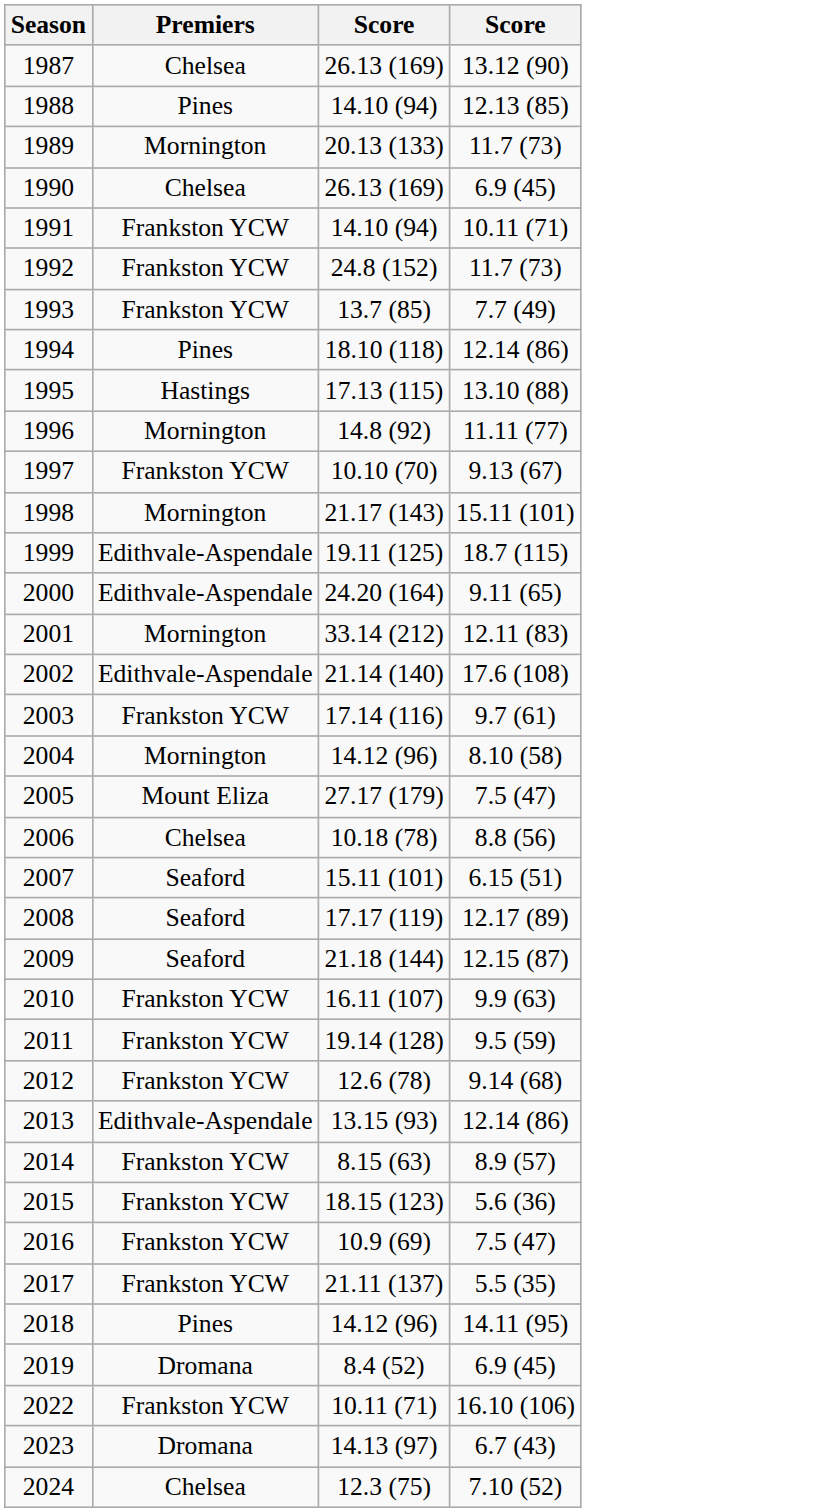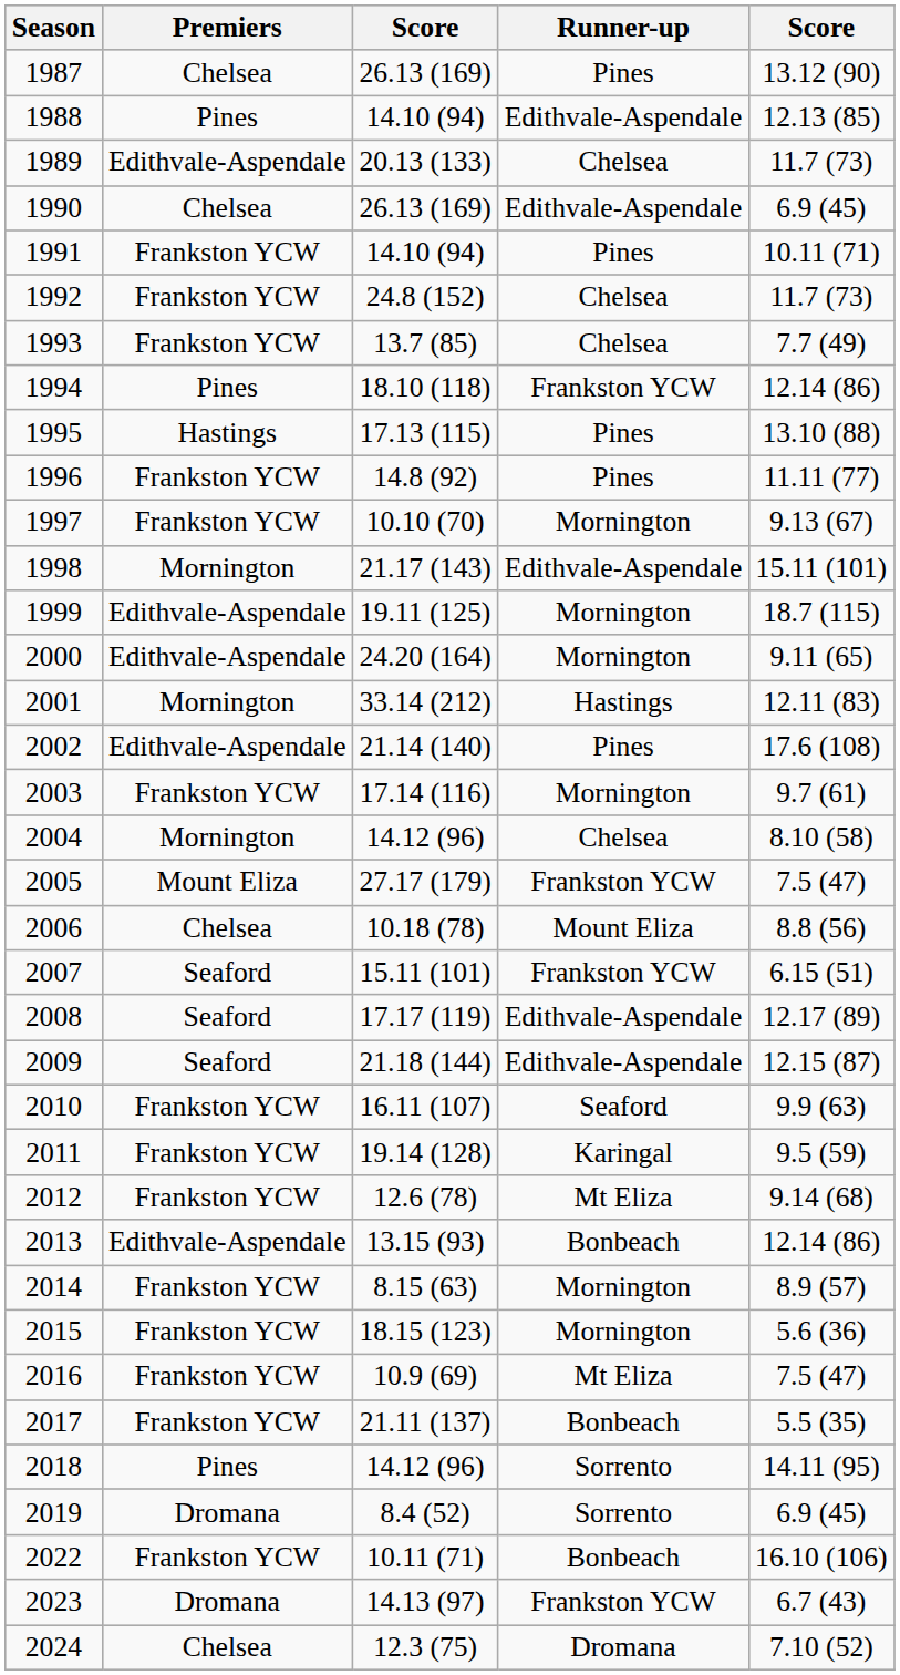 <table class="wikitable" style="text-align:center;">
 <tr style="background:#efefef;">
 <th>Season</th>
 <th>Premiers</th>
 <th>Score</th>
+<th>Runner-up</th>
 <th>Score</th>
 </tr>
 <tr>
 <td>1987</td>
 <td>Chelsea</td>
 <td>26.13 (169)</td>
+<td>Pines</td>
 <td>13.12 (90)</td>
 </tr>
 <tr>
 <td>1988</td>
 <td>Pines</td>
 <td>14.10 (94)</td>
+<td>Edithvale-Aspendale</td>
 <td>12.13 (85)</td>
 </tr>
 <tr>
 <td>1989</td>
-<td>Mornington</td>
+<td>Edithvale-Aspendale</td>
 <td>20.13 (133)</td>
+<td>Chelsea</td>
 <td>11.7 (73)</td>
 </tr>
 <tr>
 <td>1990</td>
 <td>Chelsea</td>
 <td>26.13 (169)</td>
+<td>Edithvale-Aspendale</td>
 <td>6.9 (45)</td>
 </tr>
 <tr>
 <td>1991</td>
 <td>Frankston YCW</td>
 <td>14.10 (94)</td>
+<td>Pines</td>
 <td>10.11 (71)</td>
 </tr>
 <tr>
 <td>1992</td>
 <td>Frankston YCW</td>
 <td>24.8 (152)</td>
+<td>Chelsea</td>
 <td>11.7 (73)</td>
 </tr>
 <tr>
 <td>1993</td>
 <td>Frankston YCW</td>
 <td>13.7 (85)</td>
+<td>Chelsea</td>
 <td>7.7 (49)</td>
 </tr>
 <tr>
 <td>1994</td>
 <td>Pines</td>
 <td>18.10 (118)</td>
+<td>Frankston YCW</td>
 <td>12.14 (86)</td>
 </tr>
 <tr>
 <td>1995</td>
 <td>Hastings</td>
 <td>17.13 (115)</td>
+<td>Pines</td>
 <td>13.10 (88)</td>
 </tr>
 <tr>
 <td>1996</td>
-<td>Mornington</td>
+<td>Frankston YCW</td>
 <td>14.8 (92)</td>
+<td>Pines</td>
 <td>11.11 (77)</td>
 </tr>
 <tr>
 <td>1997</td>
 <td>Frankston YCW</td>
 <td>10.10 (70)</td>
+<td>Mornington</td>
 <td>9.13 (67)</td>
 </tr>
 <tr>
 <td>1998</td>
 <td>Mornington</td>
 <td>21.17 (143)</td>
+<td>Edithvale-Aspendale</td>
 <td>15.11 (101)</td>
 </tr>
 <tr>
 <td>1999</td>
 <td>Edithvale-Aspendale</td>
 <td>19.11 (125)</td>
+<td>Mornington</td>
 <td>18.7 (115)</td>
 </tr>
 <tr>
 <td>2000</td>
 <td>Edithvale-Aspendale</td>
 <td>24.20 (164)</td>
+<td>Mornington</td>
 <td>9.11 (65)</td>
 </tr>
 <tr>
 <td>2001</td>
 <td>Mornington</td>
 <td>33.14 (212)</td>
+<td>Hastings</td>
 <td>12.11 (83)</td>
 </tr>
 <tr>
 <td>2002</td>
 <td>Edithvale-Aspendale</td>
 <td>21.14 (140)</td>
+<td>Pines</td>
 <td>17.6 (108)</td>
 </tr>
 <tr>
 <td>2003</td>
 <td>Frankston YCW</td>
 <td>17.14 (116)</td>
+<td>Mornington</td>
 <td>9.7 (61)</td>
 </tr>
 <tr>
 <td>2004</td>
 <td>Mornington</td>
 <td>14.12 (96)</td>
+<td>Chelsea</td>
 <td>8.10 (58)</td>
 </tr>
 <tr>
 <td>2005</td>
 <td>Mount Eliza</td>
 <td>27.17 (179)</td>
+<td>Frankston YCW</td>
 <td>7.5 (47)</td>
 </tr>
 <tr>
 <td>2006</td>
 <td>Chelsea</td>
 <td>10.18 (78)</td>
+<td>Mount Eliza</td>
 <td>8.8 (56)</td>
 </tr>
 <tr>
 <td>2007</td>
 <td>Seaford</td>
 <td>15.11 (101)</td>
+<td>Frankston YCW</td>
 <td>6.15 (51)</td>
 </tr>
 <tr>
 <td>2008</td>
 <td>Seaford</td>
 <td>17.17 (119)</td>
+<td>Edithvale-Aspendale</td>
 <td>12.17 (89)</td>
 </tr>
 <tr>
 <td>2009</td>
 <td>Seaford</td>
 <td>21.18 (144)</td>
+<td>Edithvale-Aspendale</td>
 <td>12.15 (87)</td>
 </tr>
 <tr>
 <td>2010</td>
 <td>Frankston YCW</td>
 <td>16.11 (107)</td>
+<td>Seaford</td>
 <td>9.9 (63)</td>
 </tr>
 <tr>
 <td>2011</td>
 <td>Frankston YCW</td>
 <td>19.14 (128)</td>
+<td>Karingal</td>
 <td>9.5 (59)</td>
 </tr>
 <tr>
 <td>2012</td>
 <td>Frankston YCW</td>
 <td>12.6 (78)</td>
+<td>Mt Eliza</td>
 <td>9.14 (68)</td>
 </tr>
 <tr>
 <td>2013</td>
 <td>Edithvale-Aspendale</td>
 <td>13.15 (93)</td>
+<td>Bonbeach</td>
 <td>12.14 (86)</td>
 </tr>
 <tr>
 <td>2014</td>
 <td>Frankston YCW</td>
 <td>8.15 (63)</td>
+<td>Mornington</td>
 <td>8.9 (57)</td>
 </tr>
 <tr>
 <td>2015</td>
 <td>Frankston YCW</td>
 <td>18.15 (123)</td>
+<td>Mornington</td>
 <td>5.6 (36)</td>
 </tr>
 <tr>
 <td>2016</td>
 <td>Frankston YCW</td>
 <td>10.9 (69)</td>
+<td>Mt Eliza</td>
 <td>7.5 (47)</td>
 </tr>
 <tr>
 <td>2017</td>
 <td>Frankston YCW</td>
 <td>21.11 (137)</td>
+<td>Bonbeach</td>
 <td>5.5 (35)</td>
 </tr>
 <tr>
 <td>2018</td>
 <td>Pines</td>
 <td>14.12 (96)</td>
+<td>Sorrento</td>
 <td>14.11 (95)</td>
 </tr>
 <tr>
 <td>2019</td>
 <td>Dromana</td>
 <td>8.4 (52)</td>
+<td>Sorrento</td>
 <td>6.9 (45)</td>
 </tr>
 <tr>
 <td>2022</td>
 <td>Frankston YCW</td>
 <td>10.11 (71)</td>
+<td>Bonbeach</td>
 <td>16.10 (106)</td>
 </tr>
 <tr>
 <td>2023</td>
 <td>Dromana</td>
 <td>14.13 (97)</td>
+<td>Frankston YCW</td>
 <td>6.7 (43)</td>
 </tr>
 <tr>
 <td>2024</td>
 <td>Chelsea</td>
 <td>12.3 (75)</td>
+<td>Dromana</td>
 <td>7.10 (52)</td>
 </tr>
 </table>
